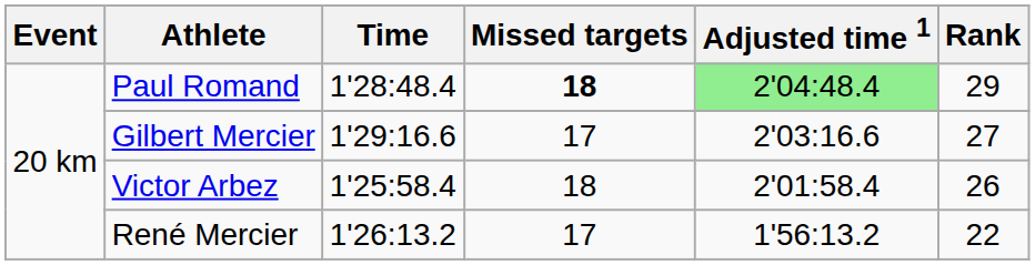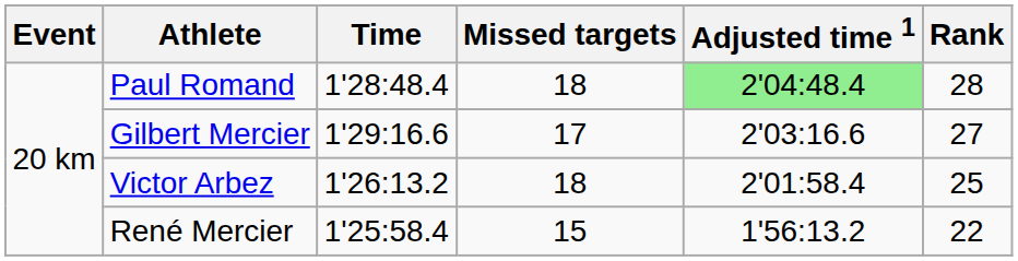 <table class="wikitable" style="font-size:90%">
 <tr>
 <th>Event</th>
 <th>Athlete</th>
 <th>Time</th>
 <th>Missed targets</th>
 <th>Adjusted time <sup>1</sup></th>
 <th>Rank</th>
 </tr>
 <tr>
 <td rowspan="4">20 km</td>
 <td><a href='#'>Paul Romand</a></td>
 <td align="center">1'28:48.4</td>
-<td align="center"><strong>18</strong></td>
+<td align="center">18</td>
 <td align="center" style="background: lightgreen;">2'04:48.4</td>
-<td align="center">29</td>
+<td align="center">28</td>
 </tr>
 <tr>
 <td><a href='#'>Gilbert Mercier</a></td>
 <td align="center">1'29:16.6</td>
 <td align="center">17</td>
 <td align="center">2'03:16.6</td>
 <td align="center">27</td>
 </tr>
 <tr>
 <td><a href='#'>Victor Arbez</a></td>
-<td align="center">1'25:58.4</td>
+<td align="center">1'26:13.2</td>
 <td align="center">18</td>
 <td align="center">2'01:58.4</td>
-<td align="center">26</td>
+<td align="center">25</td>
 </tr>
 <tr>
 <td>René Mercier</td>
-<td align="center">1'26:13.2</td>
-<td align="center">17</td>
+<td align="center">1'25:58.4</td>
+<td align="center">15</td>
 <td align="center">1'56:13.2</td>
 <td align="center">22</td>
 </tr>
 </table>
